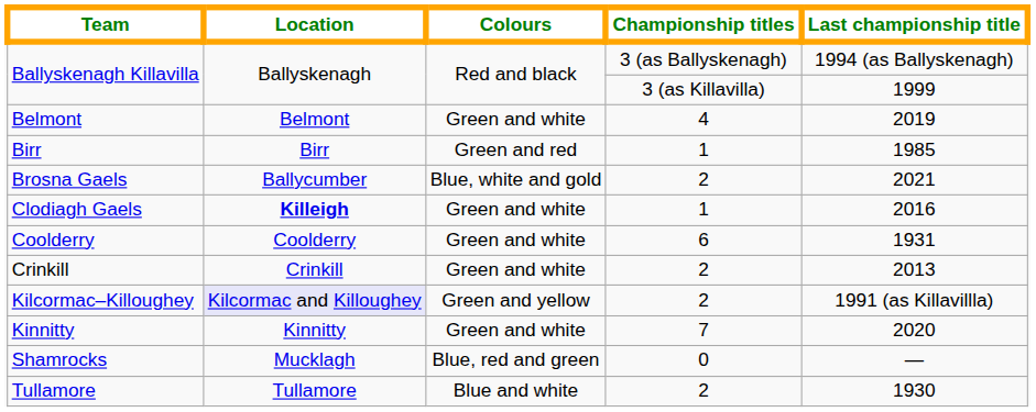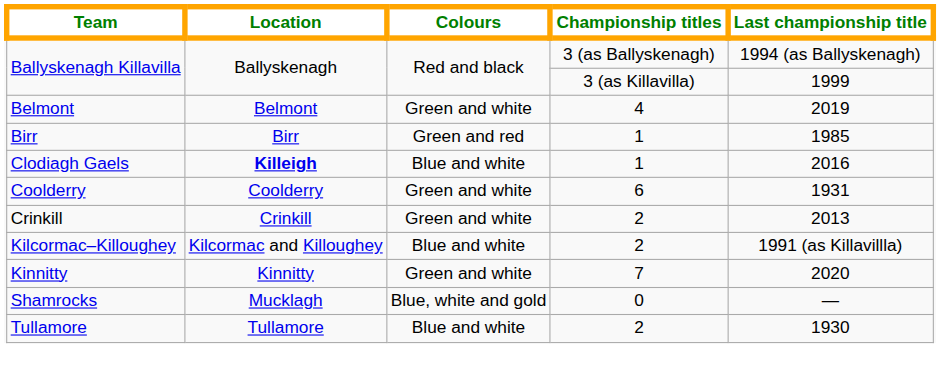 <table class="wikitable sortable" style="text-align:center">
 <tr>
 <th style="background:white;color:green;border:5px solid orange">Team</th>
 <th style="background:white;color:green;border:5px solid orange">Location</th>
 <th style="background:white;color:green;border:5px solid orange">Colours</th>
 <th style="background:white;color:green;border:5px solid orange">Championship titles</th>
 <th style="background:white;color:green;border:5px solid orange">Last championship title</th>
 </tr>
 <tr>
 <td rowspan="2" style="text-align:left"> <a href='#'>Ballyskenagh Killavilla</a></td>
 <td rowspan="2">Ballyskenagh</td>
 <td rowspan="2">Red and black</td>
 <td>3 (as Ballyskenagh)</td>
 <td>1994 (as Ballyskenagh)</td>
 </tr>
 <tr>
 <td>3 (as Killavilla)</td>
 <td>1999</td>
 </tr>
 <tr>
 <td style="text-align:left"> <a href='#'>Belmont</a></td>
 <td><a href='#'>Belmont</a></td>
 <td>Green and white</td>
 <td>4</td>
 <td>2019</td>
 </tr>
 <tr>
 <td style="text-align:left"> <a href='#'>Birr</a></td>
 <td><a href='#'>Birr</a></td>
 <td>Green and red</td>
 <td>1</td>
 <td>1985</td>
 </tr>
 <tr>
-<td style="text-align:left"> <a href='#'>Brosna Gaels</a></td>
-<td><a href='#'>Ballycumber</a></td>
-<td>Blue, white and gold</td>
-<td>2</td>
-<td>2021</td>
-</tr>
-<tr>
 <td style="text-align:left"> <a href='#'>Clodiagh Gaels</a></td>
 <td><strong><a href='#'>Killeigh</a></strong></td>
-<td>Green and white</td>
+<td>Blue and white</td>
 <td>1</td>
 <td>2016</td>
 </tr>
 <tr>
 <td style="text-align:left"> <a href='#'>Coolderry</a></td>
 <td><a href='#'>Coolderry</a></td>
 <td>Green and white</td>
 <td>6</td>
 <td>1931</td>
 </tr>
 <tr>
 <td style="text-align:left"> Crinkill</td>
 <td><a href='#'>Crinkill</a></td>
 <td>Green and white</td>
 <td>2</td>
 <td>2013</td>
 </tr>
 <tr>
 <td style="text-align:left"> <a href='#'>Kilcormac–Killoughey</a></td>
-<td style="background: lavender;"><a href='#'>Kilcormac</a> and <a href='#'>Killoughey</a></td>
-<td>Green and yellow</td>
+<td><a href='#'>Kilcormac</a> and <a href='#'>Killoughey</a></td>
+<td>Blue and white</td>
 <td>2</td>
 <td>1991 (as Killavillla)</td>
 </tr>
 <tr>
 <td style="text-align:left"> <a href='#'>Kinnitty</a></td>
 <td><a href='#'>Kinnitty</a></td>
 <td>Green and white</td>
 <td>7</td>
 <td>2020</td>
 </tr>
 <tr>
 <td style="text-align:left"> <a href='#'>Shamrocks</a></td>
 <td><a href='#'>Mucklagh</a></td>
-<td>Blue, red and green</td>
+<td>Blue, white and gold</td>
 <td>0</td>
 <td>—</td>
 </tr>
 <tr>
 <td style="text-align:left"> <a href='#'>Tullamore</a></td>
 <td><a href='#'>Tullamore</a></td>
 <td>Blue and white</td>
 <td>2</td>
 <td>1930</td>
 </tr>
 </table>
